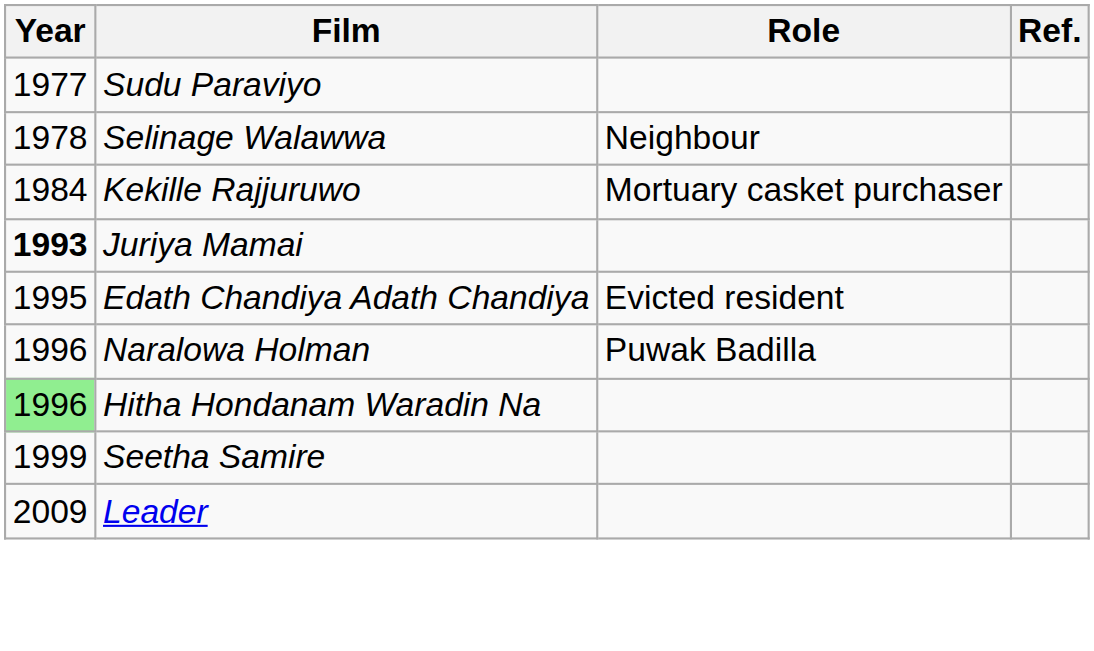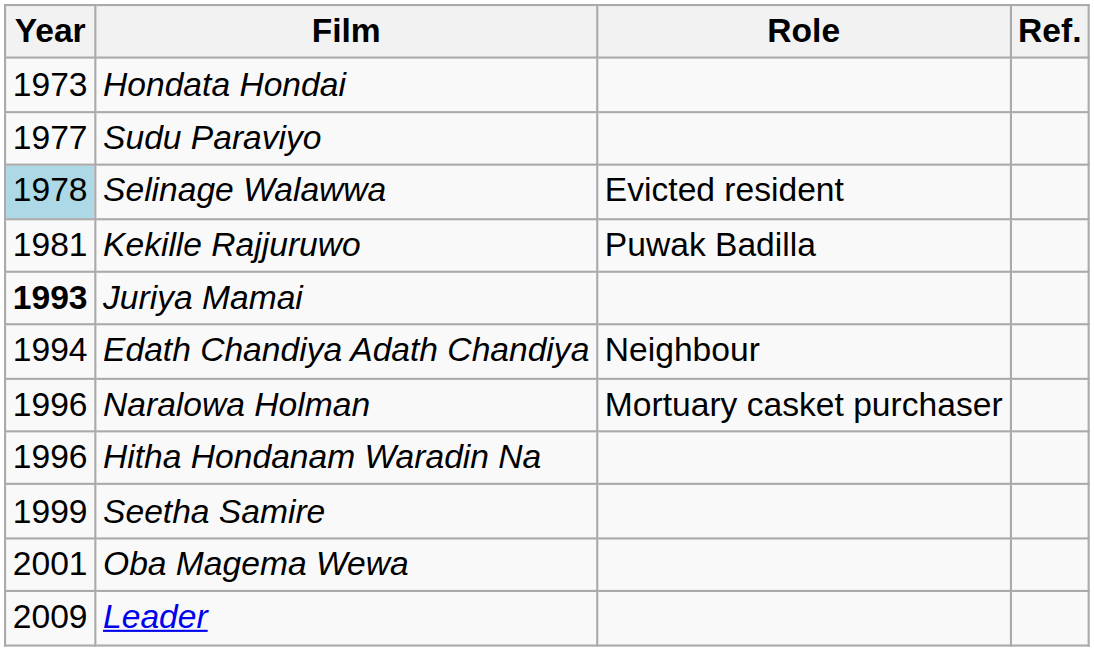 <table class="wikitable">
 <tr>
 <th>Year</th>
 <th>Film</th>
 <th>Role</th>
 <th>Ref.</th>
 </tr>
 <tr>
+<td>1973</td>
+<td><em>Hondata Hondai</em></td>
+<td></td>
+<td></td>
+</tr>
+<tr>
 <td>1977</td>
 <td><em>Sudu Paraviyo</em></td>
 <td></td>
 <td></td>
 </tr>
 <tr>
-<td>1978</td>
+<td style="background: lightblue;">1978</td>
 <td><em>Selinage Walawwa</em></td>
-<td>Neighbour</td>
+<td>Evicted resident</td>
 <td></td>
 </tr>
 <tr>
-<td>1984</td>
+<td>1981</td>
 <td><em>Kekille Rajjuruwo</em></td>
-<td>Mortuary casket purchaser</td>
+<td>Puwak Badilla</td>
 <td></td>
 </tr>
 <tr>
 <td><strong>1993</strong></td>
 <td><em>Juriya Mamai</em></td>
 <td></td>
 <td></td>
 </tr>
 <tr>
-<td>1995</td>
+<td>1994</td>
 <td><em>Edath Chandiya Adath Chandiya</em></td>
-<td>Evicted resident</td>
+<td>Neighbour</td>
 <td></td>
 </tr>
 <tr>
 <td>1996</td>
 <td><em>Naralowa Holman</em></td>
-<td>Puwak Badilla</td>
+<td>Mortuary casket purchaser</td>
 <td></td>
 </tr>
 <tr>
-<td style="background: lightgreen;">1996</td>
+<td>1996</td>
 <td><em>Hitha Hondanam Waradin Na</em></td>
 <td></td>
 <td></td>
 </tr>
 <tr>
 <td>1999</td>
 <td><em>Seetha Samire</em></td>
 <td></td>
 <td></td>
 </tr>
 <tr>
+<td>2001</td>
+<td><em>Oba Magema Wewa</em></td>
+<td></td>
+<td></td>
+</tr>
+<tr>
 <td>2009</td>
 <td><em><a href='#'>Leader</a></em></td>
 <td></td>
 <td></td>
 </tr>
 </table>
